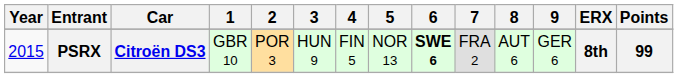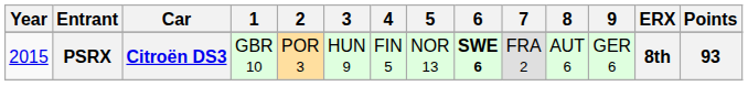 <table class="wikitable" style="text-align:center; font-size:85%;">
 <tr valign="top">
 <th>Year</th>
 <th>Entrant</th>
 <th>Car</th>
 <th>1</th>
 <th>2</th>
 <th>3</th>
 <th>4</th>
 <th>5</th>
 <th>6</th>
 <th>7</th>
 <th>8</th>
 <th>9</th>
 <th>ERX</th>
 <th>Points</th>
 </tr>
 <tr>
 </tr>
 <tr>
 <td><a href='#'>2015</a></td>
 <th>PSRX</th>
 <th nowrap><a href='#'>Citroën DS3</a></th>
 <td style="background:#DFFFDF;">GBR<br><small>10</small></td>
 <td style="background:#FFDF9F;">POR<br><small>3</small></td>
 <td style="background:#DFFFDF;">HUN<br><small>9</small></td>
 <td style="background:#DFFFDF;">FIN<br><small>5</small></td>
 <td style="background:#DFFFDF;">NOR<br><small>13</small></td>
 <td style="background:#DFFFDF;"><strong>SWE<br><small>6</small></strong></td>
 <td style="background:#DFDFDF;">FRA<br><small>2</small></td>
 <td style="background:#DFFFDF;">AUT<br><small>6</small></td>
 <td style="background:#DFFFDF;">GER<br><small>6</small></td>
 <th>8th</th>
-<th>99</th>
+<th>93</th>
 </tr>
 <tr>
 </tr>
 </table>
